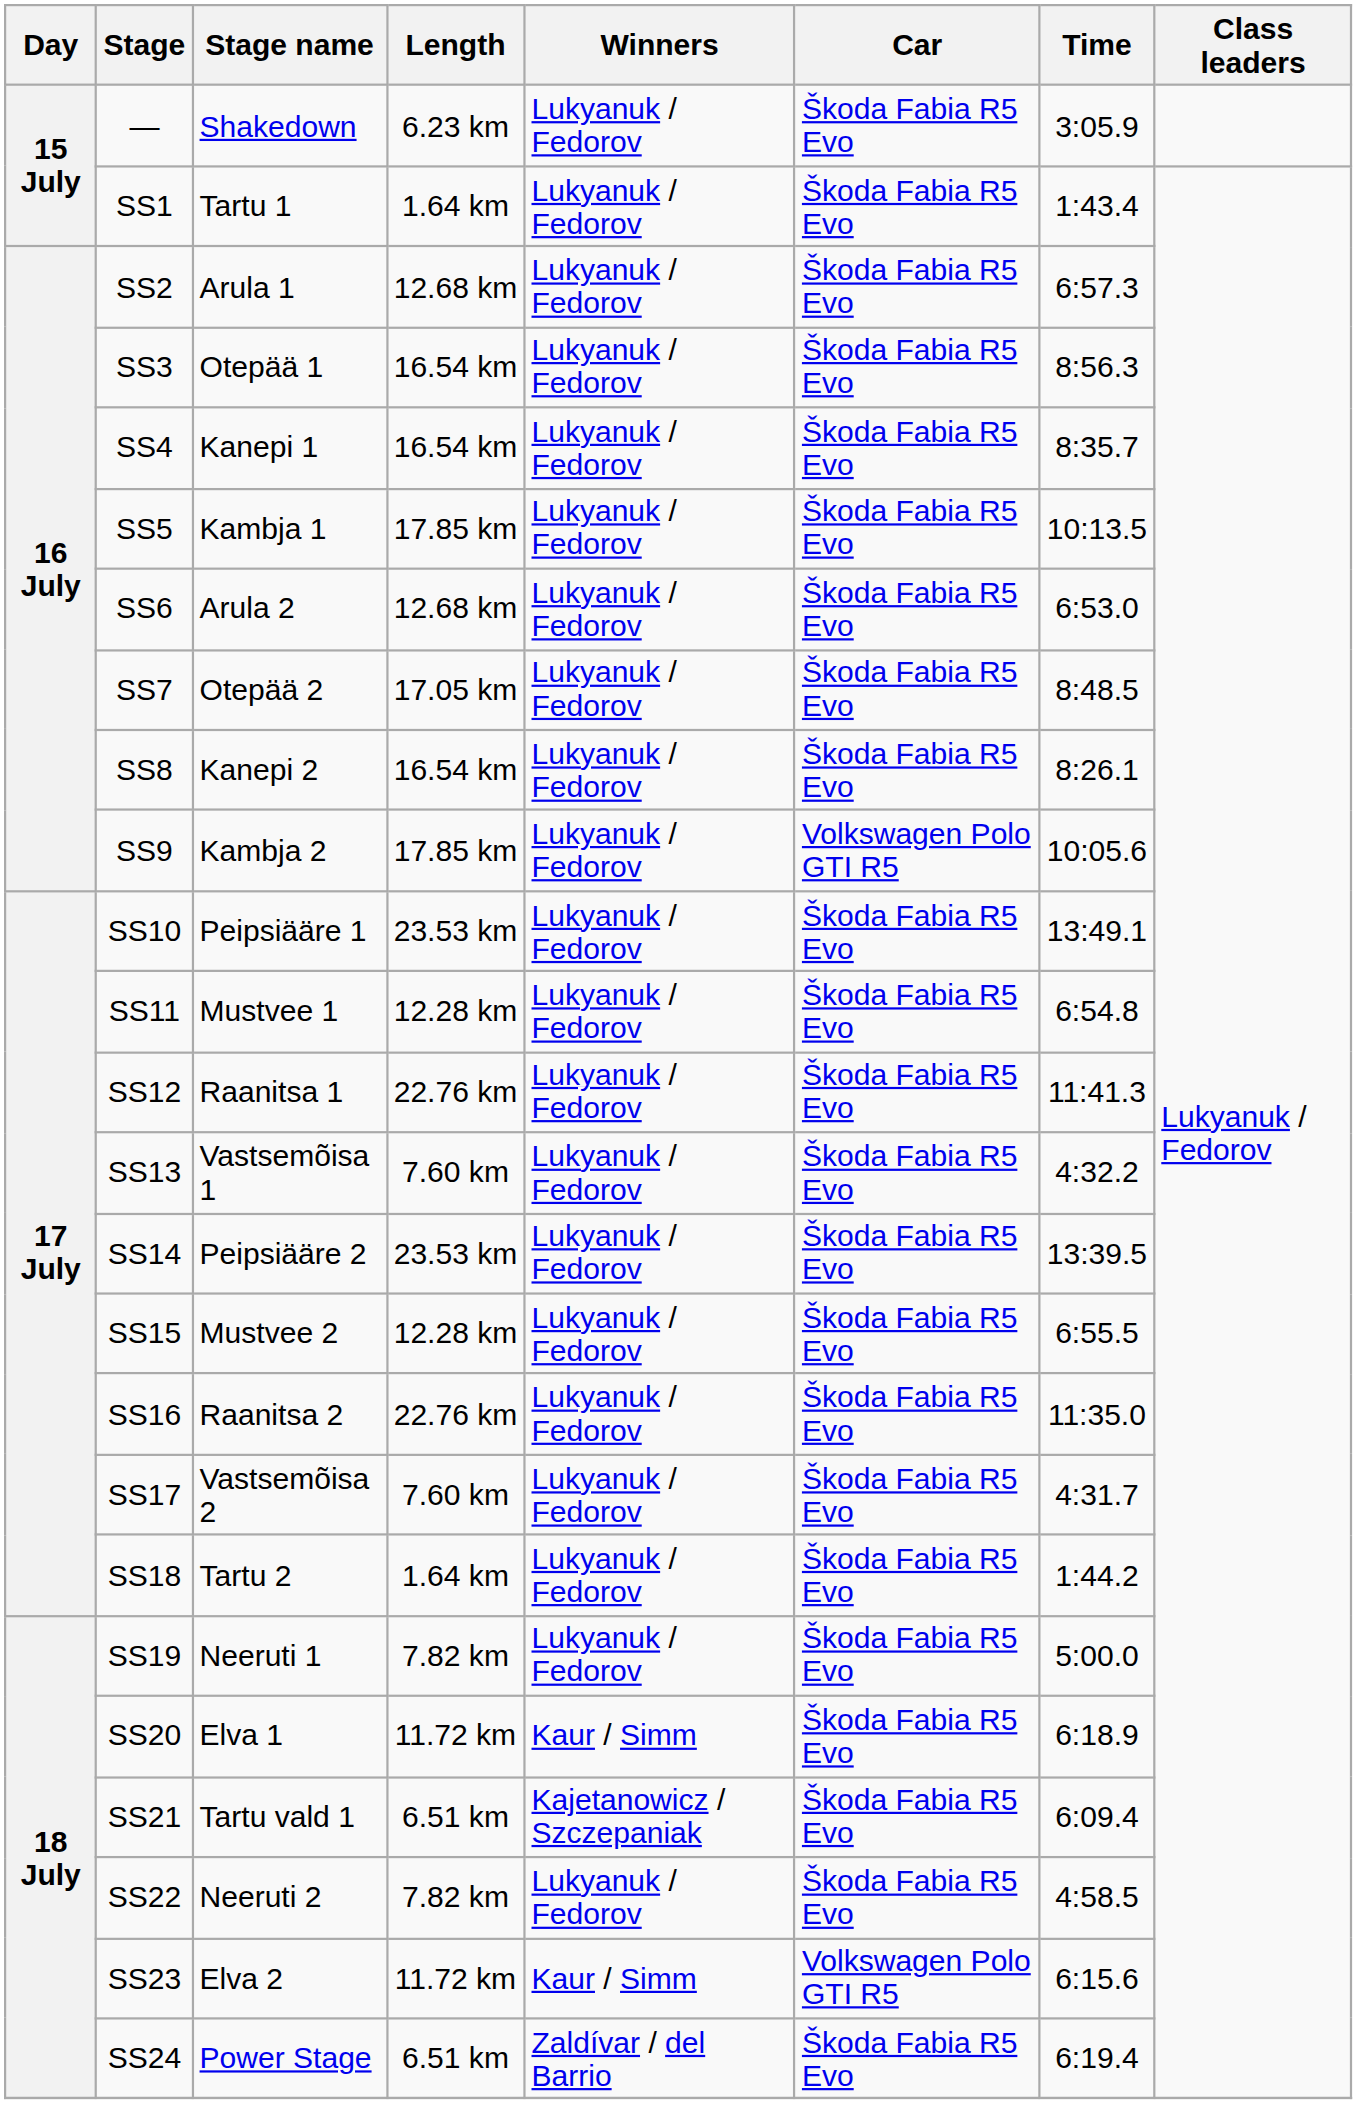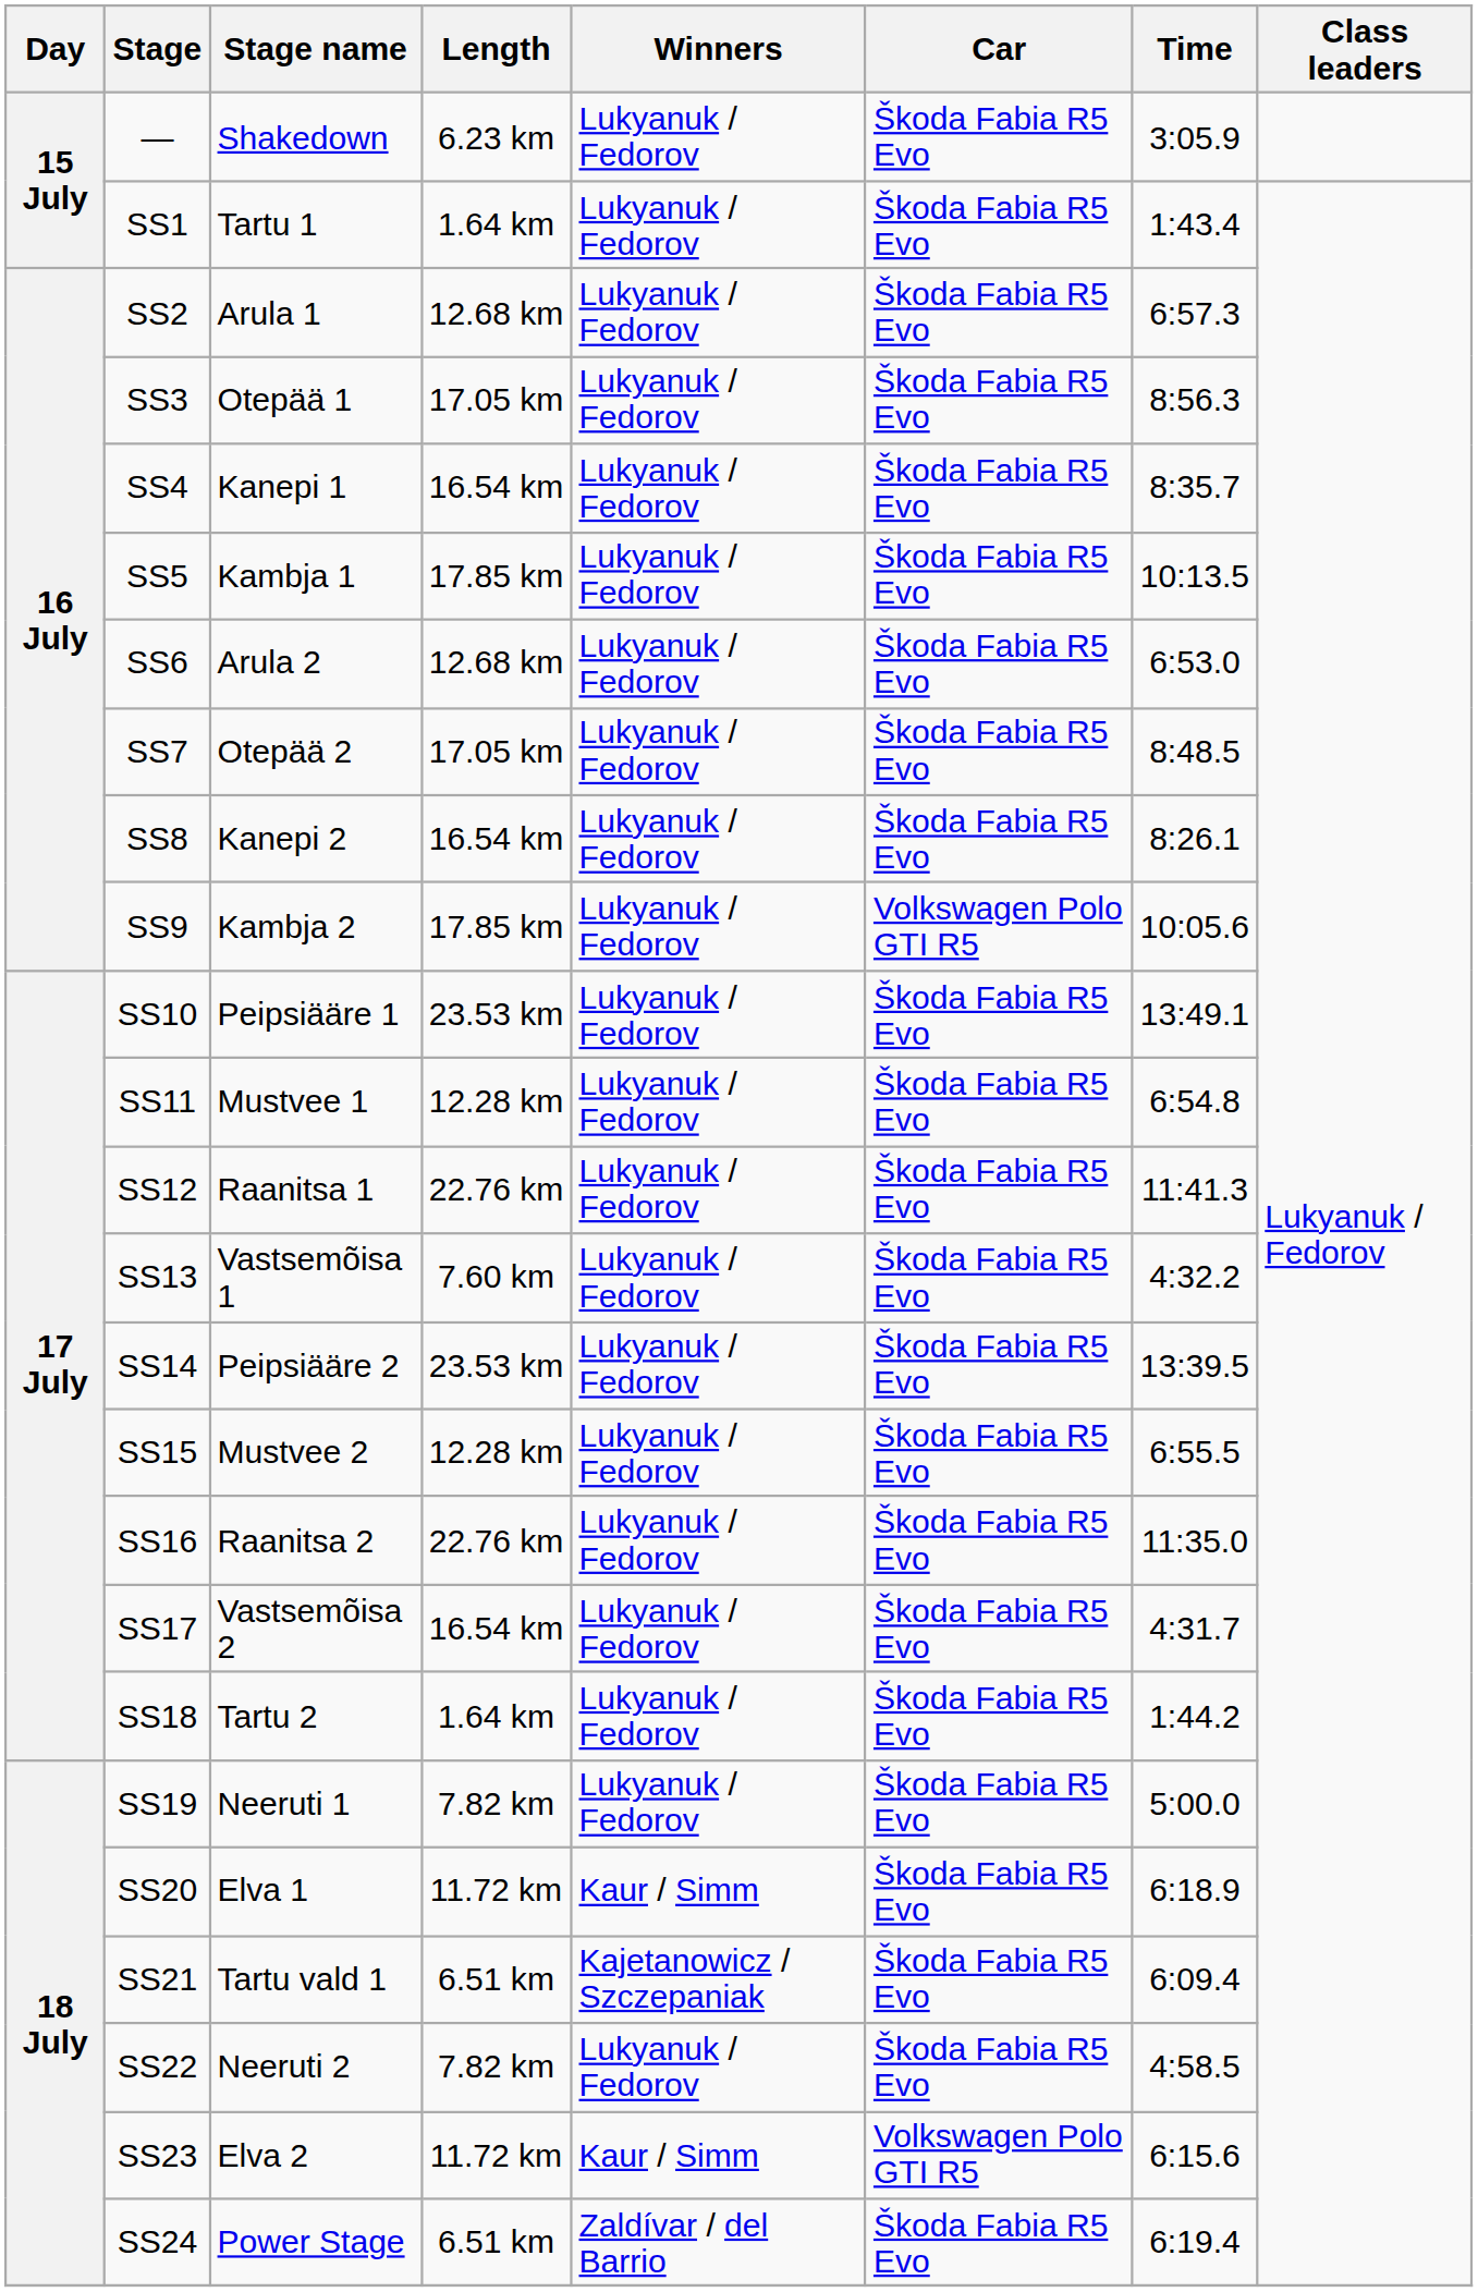 <table class="wikitable" style="font-size: 85%;">
 <tr>
 <th>Day</th>
 <th>Stage</th>
 <th>Stage name</th>
 <th>Length</th>
 <th>Winners</th>
 <th>Car</th>
 <th>Time</th>
 <th>Class leaders</th>
 </tr>
 <tr>
 <th rowspan="2">15 July</th>
 <td align="center">—</td>
 <td><a href='#'>Shakedown</a></td>
 <td align="center">6.23 km</td>
 <td><a href='#'>Lukyanuk</a> / <a href='#'>Fedorov</a></td>
 <td><a href='#'>Škoda Fabia R5 Evo</a></td>
 <td align="center">3:05.9</td>
 <td></td>
 </tr>
 <tr>
 <td align="center">SS1</td>
 <td>Tartu 1</td>
 <td align="center">1.64 km</td>
 <td><a href='#'>Lukyanuk</a> / <a href='#'>Fedorov</a></td>
 <td><a href='#'>Škoda Fabia R5 Evo</a></td>
 <td align="center">1:43.4</td>
 <td rowspan="24"><a href='#'>Lukyanuk</a> / <a href='#'>Fedorov</a></td>
 </tr>
 <tr>
 <th rowspan="8">16 July</th>
 <td align="center">SS2</td>
 <td>Arula 1</td>
 <td align="center">12.68 km</td>
 <td><a href='#'>Lukyanuk</a> / <a href='#'>Fedorov</a></td>
 <td><a href='#'>Škoda Fabia R5 Evo</a></td>
 <td align="center">6:57.3</td>
 </tr>
 <tr>
 <td align="center">SS3</td>
 <td>Otepää 1</td>
-<td align="center">16.54 km</td>
+<td align="center">17.05 km</td>
 <td><a href='#'>Lukyanuk</a> / <a href='#'>Fedorov</a></td>
 <td><a href='#'>Škoda Fabia R5 Evo</a></td>
 <td align="center">8:56.3</td>
 </tr>
 <tr>
 <td align="center">SS4</td>
 <td>Kanepi 1</td>
 <td align="center">16.54 km</td>
 <td><a href='#'>Lukyanuk</a> / <a href='#'>Fedorov</a></td>
 <td><a href='#'>Škoda Fabia R5 Evo</a></td>
 <td align="center">8:35.7</td>
 </tr>
 <tr>
 <td align="center">SS5</td>
 <td>Kambja 1</td>
 <td align="center">17.85 km</td>
 <td><a href='#'>Lukyanuk</a> / <a href='#'>Fedorov</a></td>
 <td><a href='#'>Škoda Fabia R5 Evo</a></td>
 <td align="center">10:13.5</td>
 </tr>
 <tr>
 <td align="center">SS6</td>
 <td>Arula 2</td>
 <td align="center">12.68 km</td>
 <td><a href='#'>Lukyanuk</a> / <a href='#'>Fedorov</a></td>
 <td><a href='#'>Škoda Fabia R5 Evo</a></td>
 <td align="center">6:53.0</td>
 </tr>
 <tr>
 <td align="center">SS7</td>
 <td>Otepää 2</td>
 <td align="center">17.05 km</td>
 <td><a href='#'>Lukyanuk</a> / <a href='#'>Fedorov</a></td>
 <td><a href='#'>Škoda Fabia R5 Evo</a></td>
 <td align="center">8:48.5</td>
 </tr>
 <tr>
 <td align="center">SS8</td>
 <td>Kanepi 2</td>
 <td align="center">16.54 km</td>
 <td><a href='#'>Lukyanuk</a> / <a href='#'>Fedorov</a></td>
 <td><a href='#'>Škoda Fabia R5 Evo</a></td>
 <td align="center">8:26.1</td>
 </tr>
 <tr>
 <td align="center">SS9</td>
 <td>Kambja 2</td>
 <td align="center">17.85 km</td>
 <td><a href='#'>Lukyanuk</a> / <a href='#'>Fedorov</a></td>
 <td><a href='#'>Volkswagen Polo GTI R5</a></td>
 <td align="center">10:05.6</td>
 </tr>
 <tr>
 <th rowspan="9">17 July</th>
 <td align="center">SS10</td>
 <td>Peipsiääre 1</td>
 <td align="center">23.53 km</td>
 <td><a href='#'>Lukyanuk</a> / <a href='#'>Fedorov</a></td>
 <td><a href='#'>Škoda Fabia R5 Evo</a></td>
 <td align="center">13:49.1</td>
 </tr>
 <tr>
 <td align="center">SS11</td>
 <td>Mustvee 1</td>
 <td align="center">12.28 km</td>
 <td><a href='#'>Lukyanuk</a> / <a href='#'>Fedorov</a></td>
 <td><a href='#'>Škoda Fabia R5 Evo</a></td>
 <td align="center">6:54.8</td>
 </tr>
 <tr>
 <td align="center">SS12</td>
 <td>Raanitsa 1</td>
 <td align="center">22.76 km</td>
 <td><a href='#'>Lukyanuk</a> / <a href='#'>Fedorov</a></td>
 <td><a href='#'>Škoda Fabia R5 Evo</a></td>
 <td align="center">11:41.3</td>
 </tr>
 <tr>
 <td align="center">SS13</td>
 <td>Vastsemõisa 1</td>
 <td align="center">7.60 km</td>
 <td><a href='#'>Lukyanuk</a> / <a href='#'>Fedorov</a></td>
 <td><a href='#'>Škoda Fabia R5 Evo</a></td>
 <td align="center">4:32.2</td>
 </tr>
 <tr>
 <td align="center">SS14</td>
 <td>Peipsiääre 2</td>
 <td align="center">23.53 km</td>
 <td><a href='#'>Lukyanuk</a> / <a href='#'>Fedorov</a></td>
 <td><a href='#'>Škoda Fabia R5 Evo</a></td>
 <td align="center">13:39.5</td>
 </tr>
 <tr>
 <td align="center">SS15</td>
 <td>Mustvee 2</td>
 <td align="center">12.28 km</td>
 <td><a href='#'>Lukyanuk</a> / <a href='#'>Fedorov</a></td>
 <td><a href='#'>Škoda Fabia R5 Evo</a></td>
 <td align="center">6:55.5</td>
 </tr>
 <tr>
 <td align="center">SS16</td>
 <td>Raanitsa 2</td>
 <td align="center">22.76 km</td>
 <td><a href='#'>Lukyanuk</a> / <a href='#'>Fedorov</a></td>
 <td><a href='#'>Škoda Fabia R5 Evo</a></td>
 <td align="center">11:35.0</td>
 </tr>
 <tr>
 <td align="center">SS17</td>
 <td>Vastsemõisa 2</td>
-<td align="center">7.60 km</td>
+<td align="center">16.54 km</td>
 <td><a href='#'>Lukyanuk</a> / <a href='#'>Fedorov</a></td>
 <td><a href='#'>Škoda Fabia R5 Evo</a></td>
 <td align="center">4:31.7</td>
 </tr>
 <tr>
 <td align="center">SS18</td>
 <td>Tartu 2</td>
 <td align="center">1.64 km</td>
 <td><a href='#'>Lukyanuk</a> / <a href='#'>Fedorov</a></td>
 <td><a href='#'>Škoda Fabia R5 Evo</a></td>
 <td align="center">1:44.2</td>
 </tr>
 <tr>
 <th rowspan="6">18 July</th>
 <td align="center">SS19</td>
 <td>Neeruti 1</td>
 <td align="center">7.82 km</td>
 <td><a href='#'>Lukyanuk</a> / <a href='#'>Fedorov</a></td>
 <td><a href='#'>Škoda Fabia R5 Evo</a></td>
 <td align="center">5:00.0</td>
 </tr>
 <tr>
 <td align="center">SS20</td>
 <td>Elva 1</td>
 <td align="center">11.72 km</td>
 <td><a href='#'>Kaur</a> / <a href='#'>Simm</a></td>
 <td><a href='#'>Škoda Fabia R5 Evo</a></td>
 <td align="center">6:18.9</td>
 </tr>
 <tr>
 <td align="center">SS21</td>
 <td>Tartu vald 1</td>
 <td align="center">6.51 km</td>
 <td><a href='#'>Kajetanowicz</a> / <a href='#'>Szczepaniak</a></td>
 <td><a href='#'>Škoda Fabia R5 Evo</a></td>
 <td align="center">6:09.4</td>
 </tr>
 <tr>
 <td align="center">SS22</td>
 <td>Neeruti 2</td>
 <td align="center">7.82 km</td>
 <td><a href='#'>Lukyanuk</a> / <a href='#'>Fedorov</a></td>
 <td><a href='#'>Škoda Fabia R5 Evo</a></td>
 <td align="center">4:58.5</td>
 </tr>
 <tr>
 <td align="center">SS23</td>
 <td>Elva 2</td>
 <td align="center">11.72 km</td>
 <td><a href='#'>Kaur</a> / <a href='#'>Simm</a></td>
 <td><a href='#'>Volkswagen Polo GTI R5</a></td>
 <td align="center">6:15.6</td>
 </tr>
 <tr>
 <td align="center">SS24</td>
 <td><a href='#'>Power Stage</a></td>
 <td align="center">6.51 km</td>
 <td><a href='#'>Zaldívar</a> / <a href='#'>del Barrio</a></td>
 <td><a href='#'>Škoda Fabia R5 Evo</a></td>
 <td align="center">6:19.4</td>
 </tr>
 <tr>
 </tr>
 </table>
